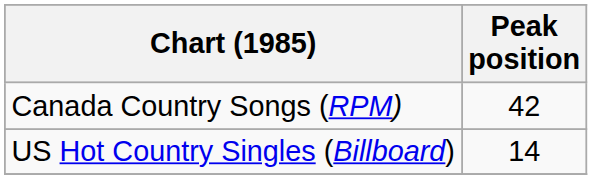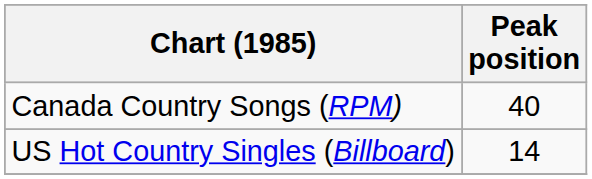 <table class="wikitable sortable">
 <tr>
 <th align="left">Chart (1985)</th>
 <th align="center">Peak<br>position</th>
 </tr>
 <tr>
 <td align="left">Canada Country Songs (<em><a href='#'>RPM</a>)</em></td>
-<td align="center">42</td>
+<td align="center">40</td>
 </tr>
 <tr>
 <td align="left">US <a href='#'>Hot Country Singles</a> (<em><a href='#'>Billboard</a></em>)</td>
 <td align="center">14</td>
 </tr>
 <tr>
 </tr>
 </table>
